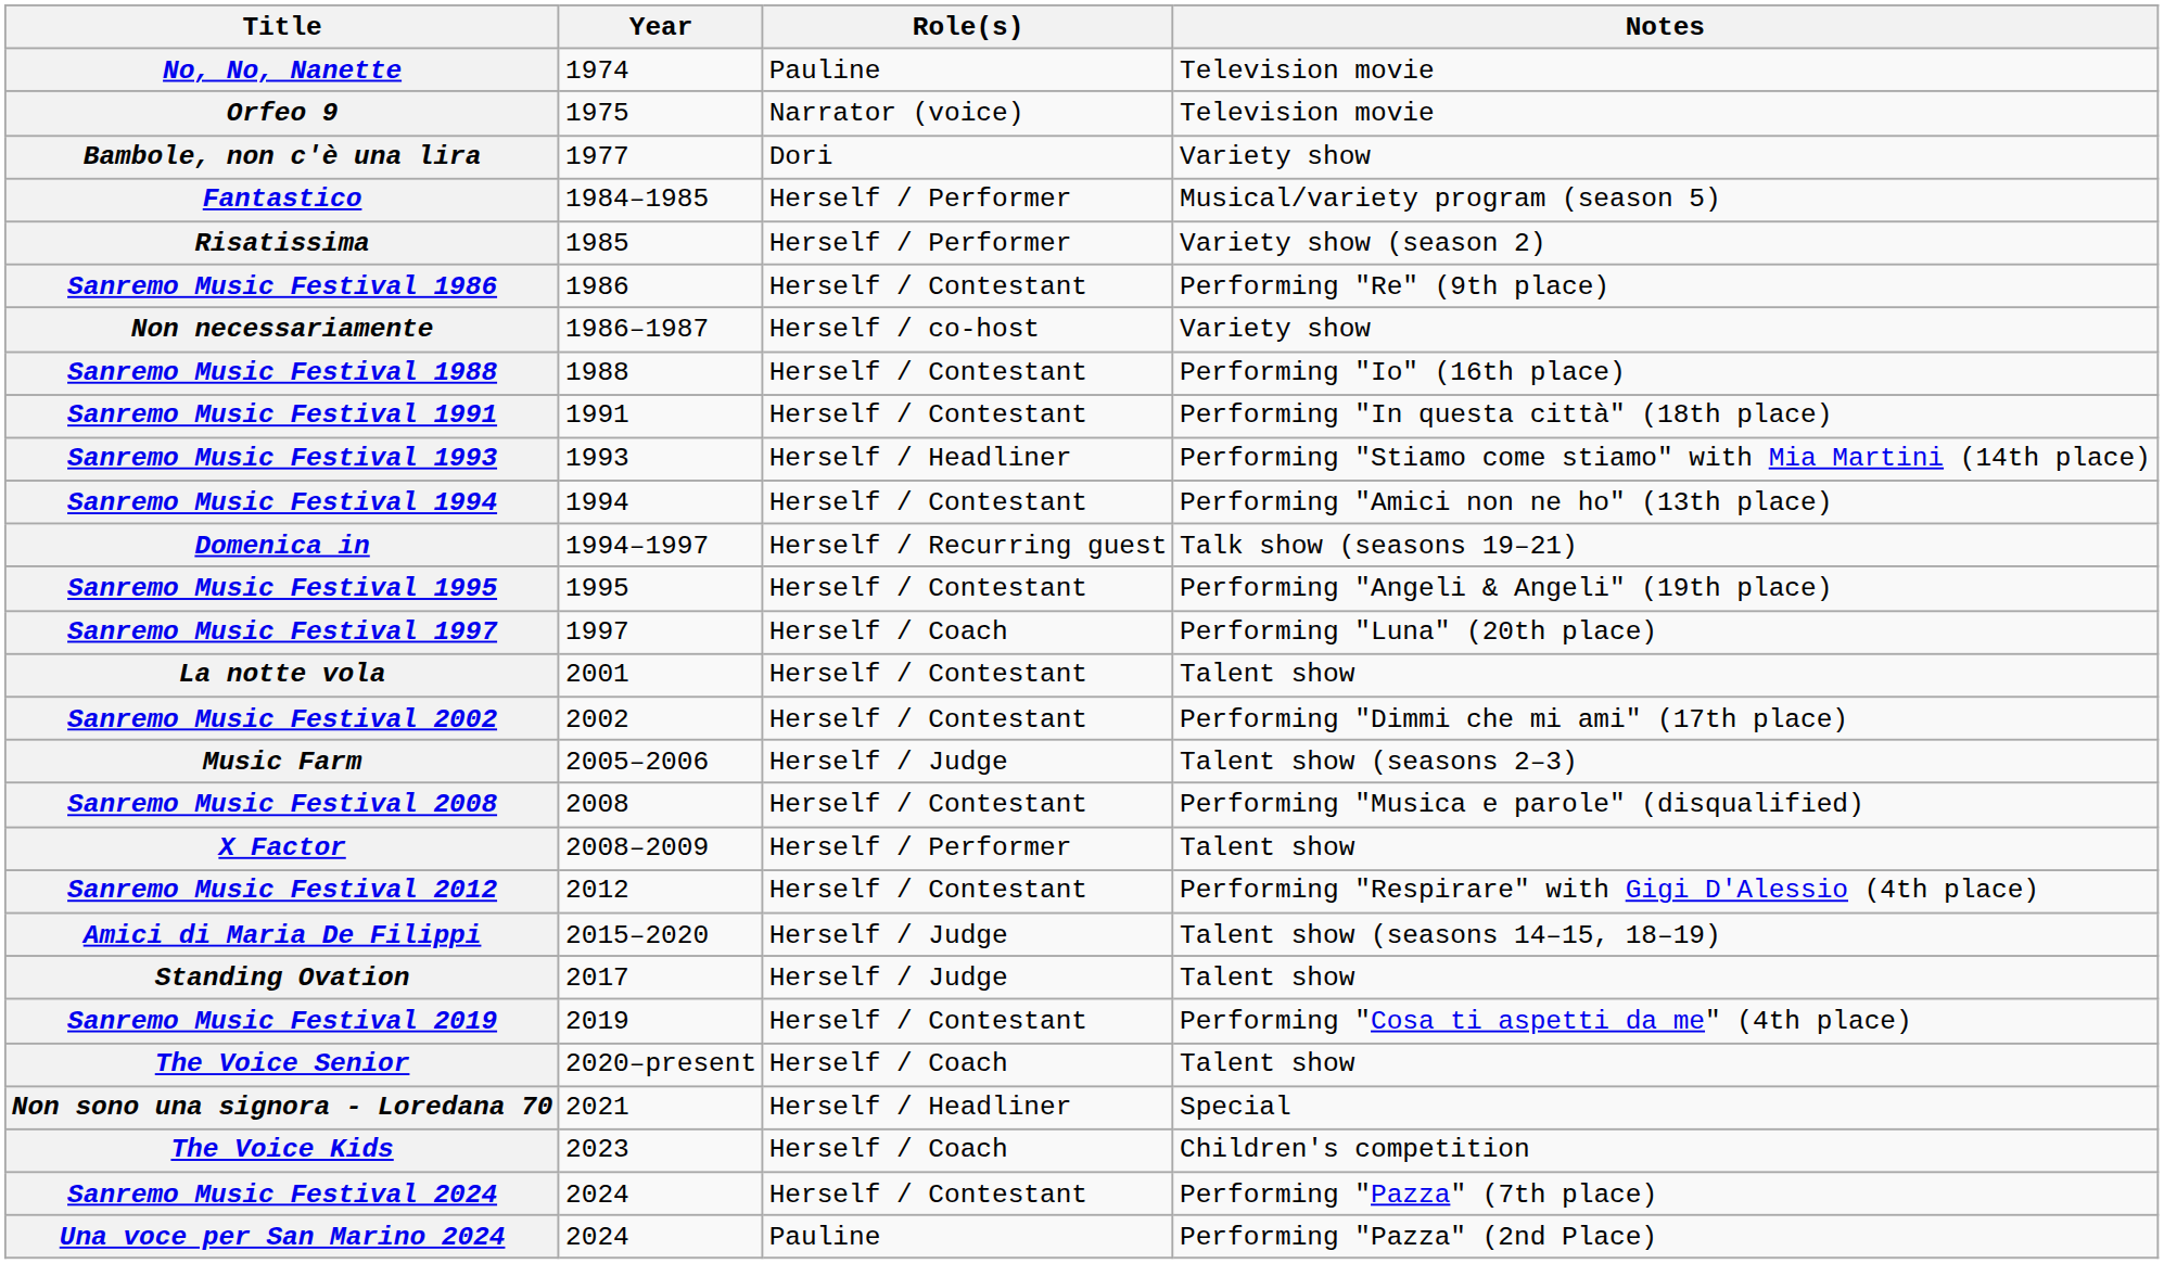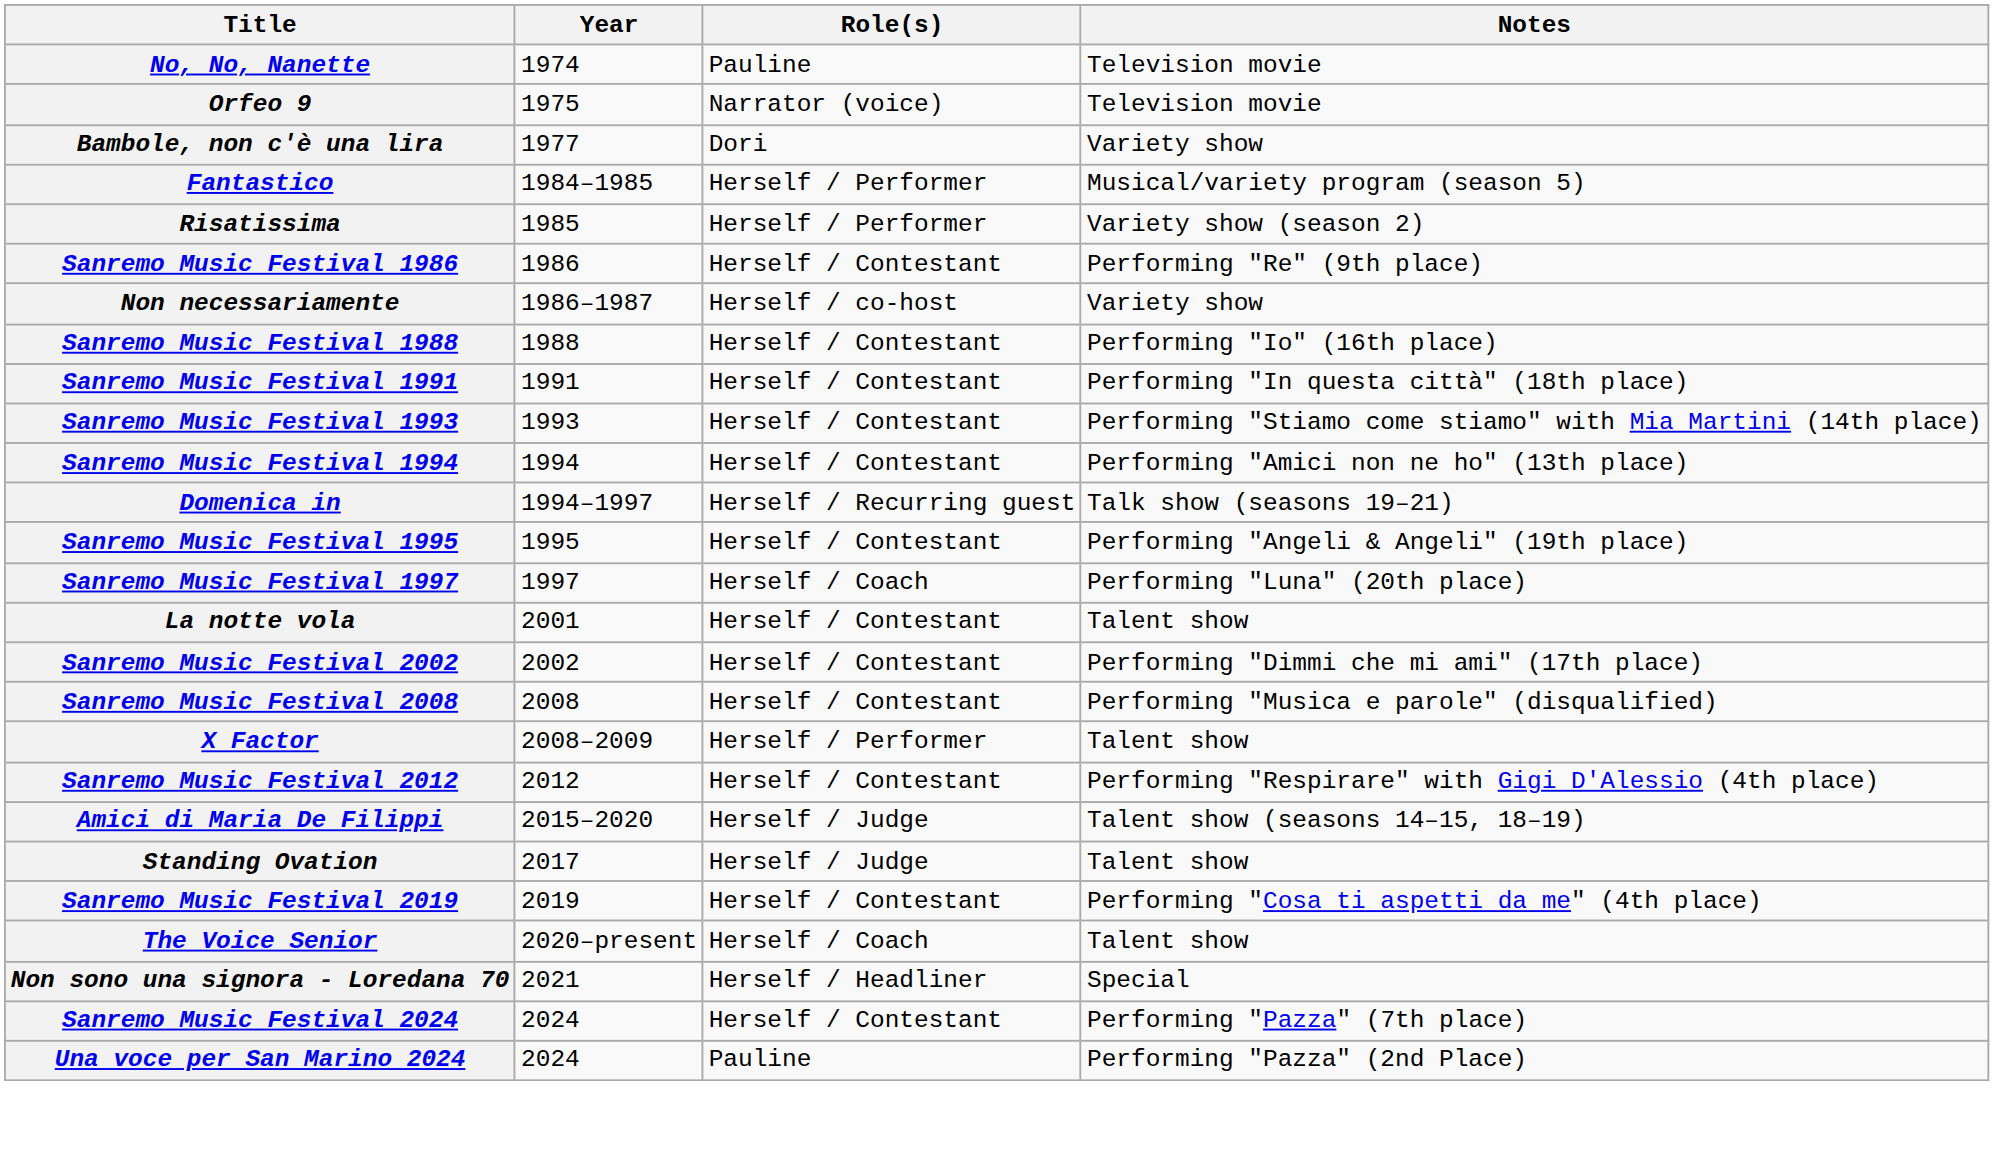 <table class="wikitable plainrowheaders sortable">
 <tr>
 <th scope="col">Title</th>
 <th scope="col">Year</th>
 <th scope="col">Role(s)</th>
 <th scope="col" class="unsortable">Notes</th>
 </tr>
 <tr>
 <th scope="row"><em><a href='#'>No, No, Nanette</a></em></th>
 <td>1974</td>
 <td>Pauline</td>
 <td>Television movie</td>
 </tr>
 <tr>
 <th scope="row"><em>Orfeo 9</em></th>
 <td>1975</td>
 <td>Narrator (voice)</td>
 <td>Television movie</td>
 </tr>
 <tr>
 <th scope="row"><em>Bambole, non c'è una lira</em></th>
 <td>1977</td>
 <td>Dori</td>
 <td>Variety show</td>
 </tr>
 <tr>
 <th scope="row"><em><a href='#'>Fantastico</a></em></th>
 <td>1984–1985</td>
 <td>Herself / Performer</td>
 <td>Musical/variety program (season 5)</td>
 </tr>
 <tr>
 <th scope="row"><em>Risatissima</em></th>
 <td>1985</td>
 <td>Herself / Performer</td>
 <td>Variety show (season 2)</td>
 </tr>
 <tr>
 <th scope="row"><em><a href='#'>Sanremo Music Festival 1986</a></em></th>
 <td>1986</td>
 <td>Herself / Contestant</td>
 <td>Performing "Re" (9th place)</td>
 </tr>
 <tr>
 <th scope="row"><em>Non necessariamente</em></th>
 <td>1986–1987</td>
 <td>Herself / co-host</td>
 <td>Variety show</td>
 </tr>
 <tr>
 <th scope="row"><em><a href='#'>Sanremo Music Festival 1988</a></em></th>
 <td>1988</td>
 <td>Herself / Contestant</td>
 <td>Performing "Io" (16th place)</td>
 </tr>
 <tr>
 <th scope="row"><em><a href='#'>Sanremo Music Festival 1991</a></em></th>
 <td>1991</td>
 <td>Herself / Contestant</td>
 <td>Performing "In questa città" (18th place)</td>
 </tr>
 <tr>
 <th scope="row"><em><a href='#'>Sanremo Music Festival 1993</a></em></th>
 <td>1993</td>
-<td>Herself / Headliner</td>
+<td>Herself / Contestant</td>
 <td>Performing "Stiamo come stiamo" with <a href='#'>Mia Martini</a> (14th place)</td>
 </tr>
 <tr>
 <th scope="row"><em><a href='#'>Sanremo Music Festival 1994</a></em></th>
 <td>1994</td>
 <td>Herself / Contestant</td>
 <td>Performing "Amici non ne ho" (13th place)</td>
 </tr>
 <tr>
 <th scope="row"><em><a href='#'>Domenica in</a></em></th>
 <td>1994–1997</td>
 <td>Herself / Recurring guest</td>
 <td>Talk show (seasons 19–21)</td>
 </tr>
 <tr>
 <th scope="row"><em><a href='#'>Sanremo Music Festival 1995</a></em></th>
 <td>1995</td>
 <td>Herself / Contestant</td>
 <td>Performing "Angeli & Angeli" (19th place)</td>
 </tr>
 <tr>
 <th scope="row"><em><a href='#'>Sanremo Music Festival 1997</a></em></th>
 <td>1997</td>
 <td>Herself / Coach</td>
 <td>Performing "Luna" (20th place)</td>
 </tr>
 <tr>
 <th scope="row"><em>La notte vola</em></th>
 <td>2001</td>
 <td>Herself / Contestant</td>
 <td>Talent show</td>
 </tr>
 <tr>
 <th scope="row"><em><a href='#'>Sanremo Music Festival 2002</a></em></th>
 <td>2002</td>
 <td>Herself / Contestant</td>
 <td>Performing "Dimmi che mi ami" (17th place)</td>
-</tr>
-<tr>
-<th scope="row"><em>Music Farm</em></th>
-<td>2005–2006</td>
-<td>Herself / Judge</td>
-<td>Talent show (seasons 2–3)</td>
 </tr>
 <tr>
 <th scope="row"><em><a href='#'>Sanremo Music Festival 2008</a></em></th>
 <td>2008</td>
 <td>Herself / Contestant</td>
 <td>Performing "Musica e parole" (disqualified)</td>
 </tr>
 <tr>
 <th scope="row"><em><a href='#'>X Factor</a></em></th>
 <td>2008–2009</td>
 <td>Herself / Performer</td>
 <td>Talent show</td>
 </tr>
 <tr>
 <th scope="row"><em><a href='#'>Sanremo Music Festival 2012</a></em></th>
 <td>2012</td>
 <td>Herself / Contestant</td>
 <td>Performing "Respirare" with <a href='#'>Gigi D'Alessio</a> (4th place)</td>
 </tr>
 <tr>
 <th scope="row"><em><a href='#'>Amici di Maria De Filippi</a></em></th>
 <td>2015–2020</td>
 <td>Herself / Judge</td>
 <td>Talent show (seasons 14–15, 18–19)</td>
 </tr>
 <tr>
 <th scope="row"><em>Standing Ovation</em></th>
 <td>2017</td>
 <td>Herself / Judge</td>
 <td>Talent show</td>
 </tr>
 <tr>
 <th scope="row"><em><a href='#'>Sanremo Music Festival 2019</a></em></th>
 <td>2019</td>
 <td>Herself / Contestant</td>
 <td>Performing "<a href='#'>Cosa ti aspetti da me</a>" (4th place)</td>
 </tr>
 <tr>
 <th scope="row"><em><a href='#'>The Voice Senior</a></em></th>
 <td>2020–present</td>
 <td>Herself / Coach</td>
 <td>Talent show</td>
 </tr>
 <tr>
 <th scope="row"><em>Non sono una signora - Loredana 70</em></th>
 <td>2021</td>
 <td>Herself / Headliner</td>
 <td>Special</td>
 </tr>
 <tr>
-<th scope="row"><em><a href='#'>The Voice Kids</a></em></th>
-<td>2023</td>
-<td>Herself / Coach</td>
-<td>Children's competition</td>
-</tr>
-<tr>
 <th scope="row"><em><a href='#'>Sanremo Music Festival 2024</a></em></th>
 <td>2024</td>
 <td>Herself / Contestant</td>
 <td>Performing "<a href='#'>Pazza</a>" (7th place)</td>
 </tr>
 <tr>
 <th scope="row"><em><a href='#'>Una voce per San Marino 2024</a></em></th>
 <td>2024</td>
 <td>Pauline</td>
 <td>Performing "Pazza" (2nd Place)</td>
 </tr>
 </table>
